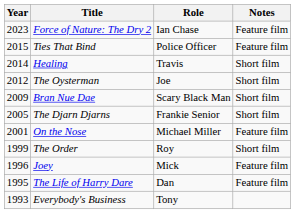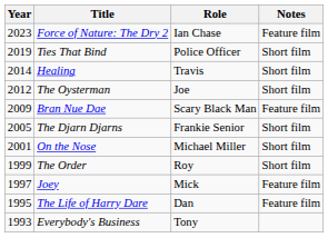 <table class="wikitable">
 <tr>
 <th>Year</th>
 <th>Title</th>
 <th>Role</th>
 <th>Notes</th>
 </tr>
 <tr>
 <td>2023</td>
 <td><em><a href='#'>Force of Nature: The Dry 2</a></em></td>
 <td>Ian Chase</td>
 <td>Feature film</td>
 </tr>
 <tr>
-<td>2015</td>
+<td>2019</td>
 <td><em>Ties That Bind</em></td>
 <td>Police Officer</td>
-<td>Feature film</td>
+<td>Short film</td>
 </tr>
 <tr>
 <td>2014</td>
 <td><em><a href='#'>Healing</a></em></td>
 <td>Travis</td>
 <td>Short film</td>
 </tr>
 <tr>
 <td>2012</td>
 <td><em>The Oysterman</em></td>
 <td>Joe</td>
 <td>Short film</td>
 </tr>
 <tr>
 <td>2009</td>
 <td><em><a href='#'>Bran Nue Dae</a></em></td>
 <td>Scary Black Man</td>
-<td>Short film</td>
+<td>Feature film</td>
 </tr>
 <tr>
 <td>2005</td>
 <td><em>The Djarn Djarns</em></td>
 <td>Frankie Senior</td>
 <td>Short film</td>
 </tr>
 <tr>
 <td>2001</td>
 <td><em><a href='#'>On the Nose</a></em></td>
 <td>Michael Miller</td>
-<td>Feature film</td>
+<td>Short film</td>
 </tr>
 <tr>
 <td>1999</td>
 <td><em>The Order</em></td>
 <td>Roy</td>
 <td>Short film</td>
 </tr>
 <tr>
-<td>1996</td>
+<td>1997</td>
 <td><em><a href='#'>Joey</a></em></td>
 <td>Mick</td>
 <td>Feature film</td>
 </tr>
 <tr>
 <td>1995</td>
 <td><em><a href='#'>The Life of Harry Dare</a></em></td>
 <td>Dan</td>
 <td>Feature film</td>
 </tr>
 <tr>
 <td>1993</td>
 <td><em>Everybody's Business</em></td>
 <td>Tony</td>
 <td></td>
 </tr>
 </table>
